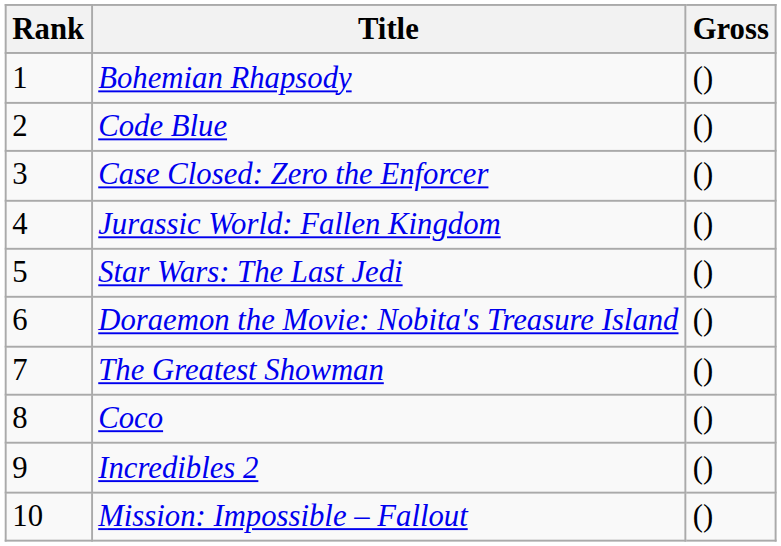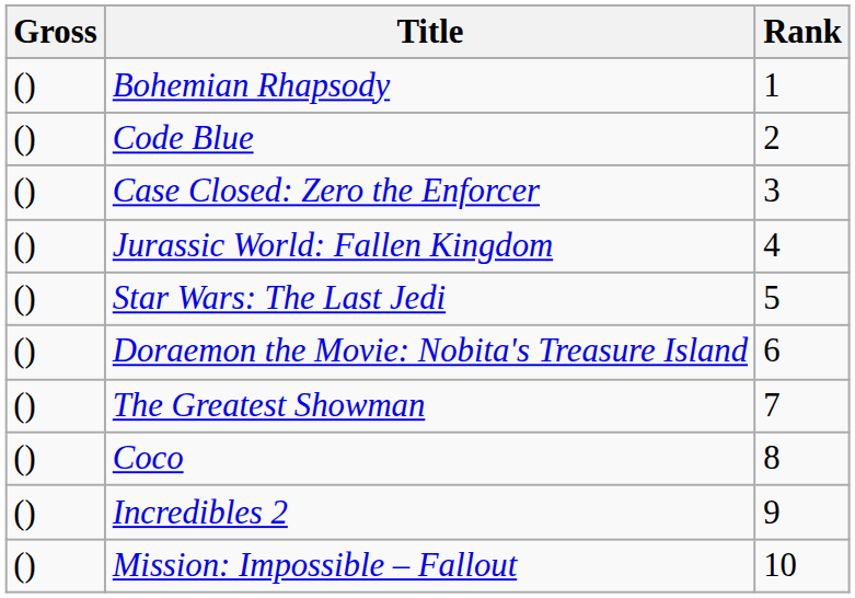 <table class="wikitable sortable" style="margin:auto; margin:auto;">
 <tr>
+<th>Gross</th>
+<th>Title</th>
 <th>Rank</th>
-<th>Title</th>
-<th>Gross</th>
 </tr>
 <tr>
+<td> ()</td>
+<td><em><a href='#'>Bohemian Rhapsody</a></em></td>
 <td>1</td>
-<td><em><a href='#'>Bohemian Rhapsody</a></em></td>
-<td> ()</td>
 </tr>
 <tr>
+<td> ()</td>
+<td> <em><a href='#'>Code Blue</a></em></td>
 <td>2</td>
-<td> <em><a href='#'>Code Blue</a></em></td>
-<td> ()</td>
 </tr>
 <tr>
+<td> ()</td>
+<td> <em><a href='#'>Case Closed: Zero the Enforcer</a></em></td>
 <td>3</td>
-<td> <em><a href='#'>Case Closed: Zero the Enforcer</a></em></td>
-<td> ()</td>
 </tr>
 <tr>
+<td> ()</td>
+<td><em><a href='#'>Jurassic World: Fallen Kingdom</a></em></td>
 <td>4</td>
-<td><em><a href='#'>Jurassic World: Fallen Kingdom</a></em></td>
-<td> ()</td>
 </tr>
 <tr>
+<td> ()</td>
+<td><em><a href='#'>Star Wars: The Last Jedi</a></em></td>
 <td>5</td>
-<td><em><a href='#'>Star Wars: The Last Jedi</a></em></td>
-<td> ()</td>
 </tr>
 <tr>
+<td> ()</td>
+<td> <em><a href='#'>Doraemon the Movie: Nobita's Treasure Island</a></em></td>
 <td>6</td>
-<td> <em><a href='#'>Doraemon the Movie: Nobita's Treasure Island</a></em></td>
-<td> ()</td>
 </tr>
 <tr>
+<td> ()</td>
+<td><em><a href='#'>The Greatest Showman</a></em></td>
 <td>7</td>
-<td><em><a href='#'>The Greatest Showman</a></em></td>
-<td> ()</td>
 </tr>
 <tr>
+<td> ()</td>
+<td><em><a href='#'>Coco</a></em></td>
 <td>8</td>
-<td><em><a href='#'>Coco</a></em></td>
-<td> ()</td>
 </tr>
 <tr>
+<td> ()</td>
+<td><em><a href='#'>Incredibles 2</a></em></td>
 <td>9</td>
-<td><em><a href='#'>Incredibles 2</a></em></td>
-<td> ()</td>
 </tr>
 <tr>
+<td> ()</td>
+<td><em><a href='#'>Mission: Impossible – Fallout</a></em></td>
 <td>10</td>
-<td><em><a href='#'>Mission: Impossible – Fallout</a></em></td>
-<td> ()</td>
 </tr>
 </table>
